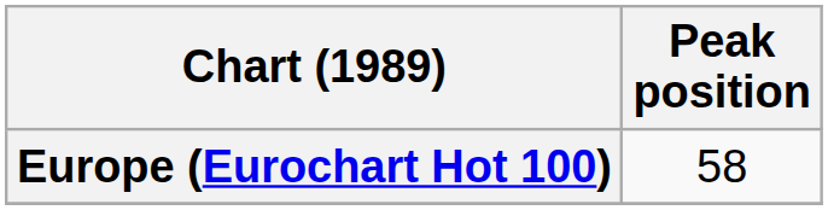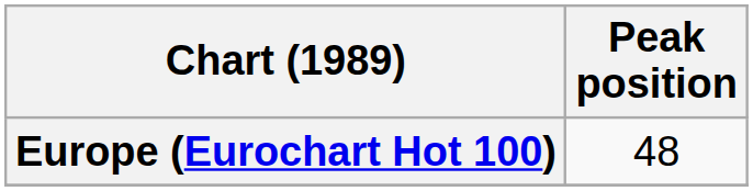 <table class="wikitable sortable plainrowheaders" style="text-align:center">
 <tr>
 <th>Chart (1989)</th>
 <th>Peak<br>position</th>
 </tr>
 <tr>
 <th scope="row">Europe (<a href='#'>Eurochart Hot 100</a>)</th>
-<td>58</td>
+<td>48</td>
 </tr>
 <tr>
 </tr>
 <tr>
 </tr>
 <tr>
 </tr>
 <tr>
 </tr>
 </table>
